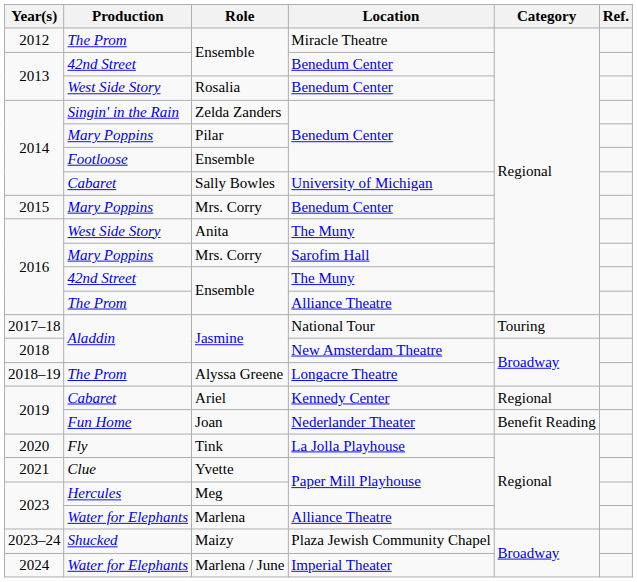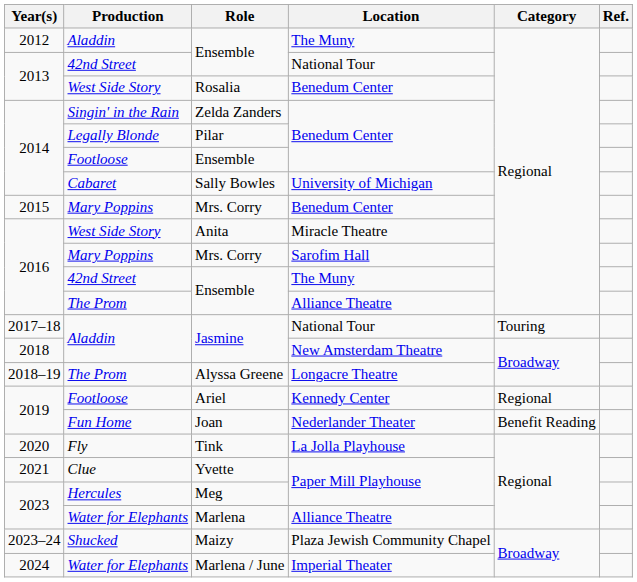 <table class="wikitable sortable">
 <tr>
 <th>Year(s)</th>
 <th>Production</th>
 <th>Role</th>
 <th>Location</th>
 <th>Category</th>
 <th>Ref.</th>
 </tr>
 <tr>
 <td align=center>2012</td>
-<td><em><a href='#'>The Prom</a></em></td>
+<td><em><a href='#'>Aladdin</a></em></td>
 <td rowspan=2>Ensemble</td>
-<td>Miracle Theatre</td>
+<td><a href='#'>The Muny</a></td>
 <td rowspan=12>Regional</td>
 <td></td>
 </tr>
 <tr>
 <td rowspan=2 align=center>2013</td>
 <td><a href='#'><em>42nd Street</em></a></td>
-<td><a href='#'>Benedum Center</a></td>
+<td>National Tour</td>
 <td></td>
 </tr>
 <tr>
 <td><em><a href='#'>West Side Story</a></em></td>
 <td>Rosalia</td>
 <td><a href='#'>Benedum Center</a></td>
 <td></td>
 </tr>
 <tr>
 <td rowspan=4 align=center>2014</td>
 <td><em><a href='#'>Singin' in the Rain</a></em></td>
 <td>Zelda Zanders</td>
 <td rowspan=3><a href='#'>Benedum Center</a></td>
 <td></td>
 </tr>
 <tr>
-<td><em><a href='#'>Mary Poppins</a></em></td>
+<td><em><a href='#'>Legally Blonde</a></em></td>
 <td>Pilar</td>
 <td></td>
 </tr>
 <tr>
 <td><a href='#'><em>Footloose</em></a></td>
 <td>Ensemble</td>
 <td></td>
 </tr>
 <tr>
 <td><a href='#'><em>Cabaret</em></a></td>
 <td>Sally Bowles</td>
 <td><a href='#'>University of Michigan</a></td>
 <td></td>
 </tr>
 <tr>
 <td align=center>2015</td>
 <td><em><a href='#'>Mary Poppins</a></em></td>
 <td>Mrs. Corry</td>
 <td><a href='#'>Benedum Center</a></td>
 <td></td>
 </tr>
 <tr>
 <td rowspan=4 align="center">2016</td>
 <td><em><a href='#'>West Side Story</a></em></td>
 <td>Anita</td>
-<td><a href='#'>The Muny</a></td>
+<td>Miracle Theatre</td>
 <td></td>
 </tr>
 <tr>
 <td><em><a href='#'>Mary Poppins</a></em></td>
 <td>Mrs. Corry</td>
 <td><a href='#'>Sarofim Hall</a></td>
 <td></td>
 </tr>
 <tr>
 <td><a href='#'><em>42nd Street</em></a></td>
 <td rowspan=2>Ensemble</td>
 <td><a href='#'>The Muny</a></td>
 <td></td>
 </tr>
 <tr>
 <td><em><a href='#'>The Prom</a></em></td>
 <td><a href='#'>Alliance Theatre</a></td>
 <td></td>
 </tr>
 <tr>
 <td align="center">2017–18</td>
 <td rowspan="2"><em><a href='#'>Aladdin</a></em></td>
 <td rowspan="2"><a href='#'>Jasmine</a></td>
 <td>National Tour</td>
 <td>Touring</td>
 <td></td>
 </tr>
 <tr>
 <td align="center">2018</td>
 <td><a href='#'>New Amsterdam Theatre</a></td>
 <td rowspan="2"><a href='#'>Broadway</a></td>
 <td></td>
 </tr>
 <tr>
 <td align="center">2018–19</td>
 <td><em><a href='#'>The Prom</a></em></td>
 <td>Alyssa Greene</td>
 <td><a href='#'>Longacre Theatre</a></td>
 <td></td>
 </tr>
 <tr>
 <td rowspan="2" align="center">2019</td>
-<td><a href='#'><em>Cabaret</em></a></td>
+<td><em><a href='#'>Footloose</a></em></td>
 <td>Ariel</td>
 <td><a href='#'>Kennedy Center</a></td>
 <td>Regional</td>
 <td></td>
 </tr>
 <tr>
 <td><em><a href='#'>Fun Home</a></em></td>
 <td>Joan</td>
 <td><a href='#'>Nederlander Theater</a></td>
 <td>Benefit Reading</td>
 <td></td>
 </tr>
 <tr>
 <td align="center">2020</td>
 <td><em>Fly</em></td>
 <td>Tink</td>
 <td><a href='#'>La Jolla Playhouse</a></td>
 <td rowspan="4">Regional</td>
 <td></td>
 </tr>
 <tr>
 <td align="center">2021</td>
 <td><em>Clue</em></td>
 <td>Yvette</td>
 <td rowspan="2"><a href='#'>Paper Mill Playhouse</a></td>
 <td></td>
 </tr>
 <tr>
 <td rowspan=2 align="center">2023</td>
 <td><em><a href='#'>Hercules</a></em></td>
 <td>Meg</td>
 <td></td>
 </tr>
 <tr>
 <td><em><a href='#'>Water for Elephants</a></em></td>
 <td>Marlena</td>
 <td><a href='#'>Alliance Theatre</a></td>
 <td></td>
 </tr>
 <tr>
 <td align="center">2023–24</td>
 <td><em><a href='#'>Shucked</a></em></td>
 <td>Maizy</td>
 <td>Plaza Jewish Community Chapel</td>
 <td rowspan=2><a href='#'>Broadway</a></td>
 <td></td>
 </tr>
 <tr>
 <td align="center">2024</td>
 <td><em><a href='#'>Water for Elephants</a></em></td>
 <td>Marlena / June</td>
 <td><a href='#'>Imperial Theater</a></td>
 <td></td>
 </tr>
 </table>
